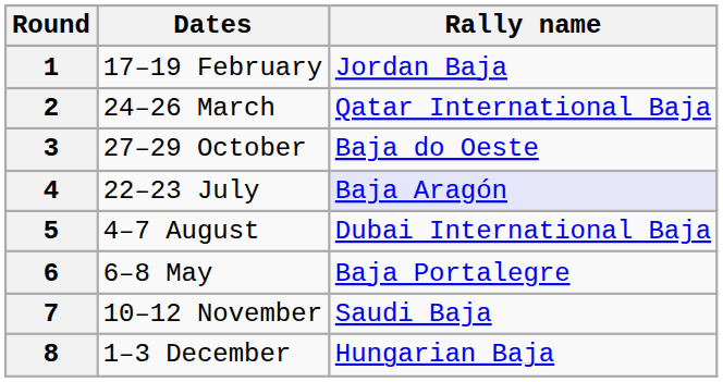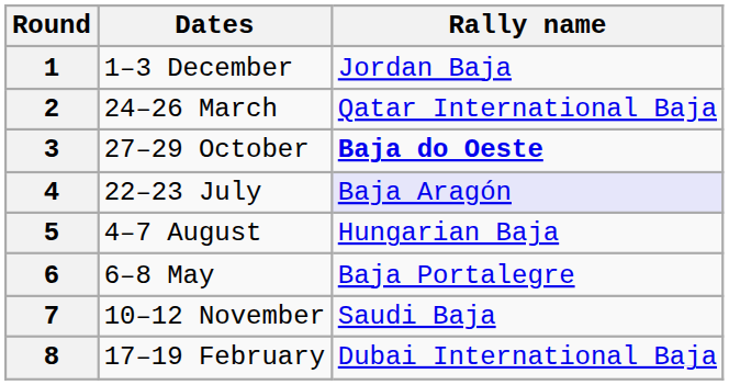 <table class="wikitable" style="font-size: 85%">
 <tr>
 <th>Round</th>
 <th>Dates</th>
 <th>Rally name</th>
 </tr>
 <tr>
 <th>1</th>
-<td>17–19 February</td>
+<td>1–3 December</td>
 <td> <a href='#'>Jordan Baja</a></td>
 </tr>
 <tr>
 <th>2</th>
 <td>24–26 March</td>
 <td> <a href='#'>Qatar International Baja</a></td>
 </tr>
 <tr>
 <th>3</th>
 <td>27–29 October</td>
-<td> <a href='#'>Baja do Oeste</a></td>
+<td><strong> <a href='#'>Baja do Oeste</a></strong></td>
 </tr>
 <tr>
 <th>4</th>
 <td>22–23 July</td>
 <td style="background: lavender;"> <a href='#'>Baja Aragón</a></td>
 </tr>
 <tr>
 <th>5</th>
 <td>4–7 August</td>
-<td> <a href='#'>Dubai International Baja</a></td>
+<td> <a href='#'>Hungarian Baja</a></td>
 </tr>
 <tr>
 <th>6</th>
 <td>6–8 May</td>
 <td> <a href='#'>Baja Portalegre</a></td>
 </tr>
 <tr>
 <th>7</th>
 <td>10–12 November</td>
 <td> <a href='#'>Saudi Baja</a></td>
 </tr>
 <tr>
 <th>8</th>
-<td>1–3 December</td>
-<td> <a href='#'>Hungarian Baja</a></td>
+<td>17–19 February</td>
+<td> <a href='#'>Dubai International Baja</a></td>
 </tr>
 </table>
